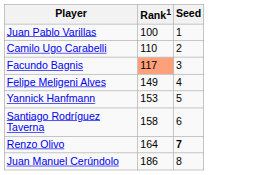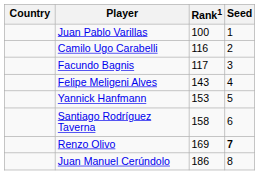 <table class="sortable wikitable">
 <tr>
+<th width="70">Country</th>
 <th width="195">Player</th>
 <th>Rank<sup>1</sup></th>
 <th>Seed</th>
 </tr>
 <tr>
+<td></td>
 <td><a href='#'>Juan Pablo Varillas</a></td>
 <td>100</td>
 <td>1</td>
 </tr>
 <tr>
+<td></td>
 <td><a href='#'>Camilo Ugo Carabelli</a></td>
-<td>110</td>
+<td>116</td>
 <td>2</td>
 </tr>
 <tr>
+<td></td>
 <td><a href='#'>Facundo Bagnis</a></td>
-<td style="background: lightsalmon;">117</td>
+<td>117</td>
 <td>3</td>
 </tr>
 <tr>
+<td></td>
 <td><a href='#'>Felipe Meligeni Alves</a></td>
-<td>149</td>
+<td>143</td>
 <td>4</td>
 </tr>
 <tr>
+<td></td>
 <td><a href='#'>Yannick Hanfmann</a></td>
 <td>153</td>
 <td>5</td>
 </tr>
 <tr>
+<td></td>
 <td><a href='#'>Santiago Rodríguez Taverna</a></td>
 <td>158</td>
 <td>6</td>
 </tr>
 <tr>
+<td></td>
 <td><a href='#'>Renzo Olivo</a></td>
-<td>164</td>
+<td>169</td>
 <td><strong>7</strong></td>
 </tr>
 <tr>
+<td></td>
 <td><a href='#'>Juan Manuel Cerúndolo</a></td>
 <td>186</td>
 <td>8</td>
 </tr>
 </table>
